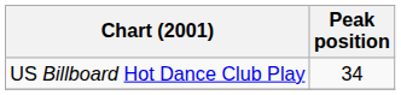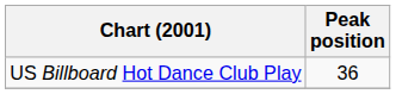 <table class="wikitable sortable">
 <tr>
 <th>Chart (2001)</th>
 <th>Peak<br>position</th>
 </tr>
 <tr>
 <td>US <em>Billboard</em> <a href='#'>Hot Dance Club Play</a></td>
-<td align="center">34</td>
+<td align="center">36</td>
 </tr>
 <tr>
 </tr>
 </table>
